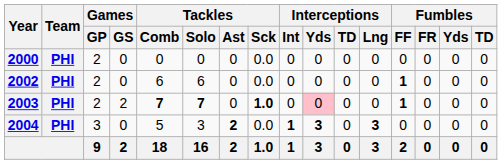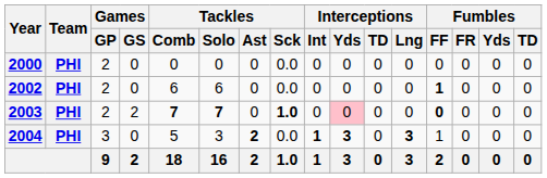 <table class="wikitable" style="text-align:center">
 <tr>
 <th rowspan="2">Year</th>
 <th rowspan="2">Team</th>
 <th colspan="2">Games</th>
 <th colspan="4">Tackles</th>
 <th colspan="4">Interceptions</th>
 <th colspan="4">Fumbles</th>
 </tr>
 <tr>
 <th>GP</th>
 <th>GS</th>
 <th>Comb</th>
 <th>Solo</th>
 <th>Ast</th>
 <th>Sck</th>
 <th>Int</th>
 <th>Yds</th>
 <th>TD</th>
 <th>Lng</th>
 <th>FF</th>
 <th>FR</th>
 <th>Yds</th>
 <th>TD</th>
 </tr>
 <tr>
 <th><a href='#'>2000</a></th>
 <th><a href='#'>PHI</a></th>
 <td>2</td>
 <td>0</td>
 <td>0</td>
 <td>0</td>
 <td>0</td>
 <td>0.0</td>
 <td>0</td>
 <td>0</td>
 <td>0</td>
 <td>0</td>
 <td>0</td>
 <td>0</td>
 <td>0</td>
 <td>0</td>
 </tr>
 <tr>
 <th><a href='#'>2002</a></th>
 <th><a href='#'>PHI</a></th>
 <td>2</td>
 <td>0</td>
 <td>6</td>
 <td>6</td>
 <td>0</td>
 <td>0.0</td>
 <td>0</td>
 <td>0</td>
 <td>0</td>
 <td>0</td>
 <td><strong>1</strong></td>
 <td>0</td>
 <td>0</td>
 <td>0</td>
 </tr>
 <tr>
 <th><a href='#'>2003</a></th>
 <th><a href='#'>PHI</a></th>
 <td>2</td>
 <td>2</td>
 <td><strong>7</strong></td>
 <td><strong>7</strong></td>
 <td>0</td>
 <td><strong>1.0</strong></td>
 <td>0</td>
 <td style="background: pink;">0</td>
 <td>0</td>
 <td>0</td>
-<td><strong>1</strong></td>
+<td><strong>0</strong></td>
 <td>0</td>
 <td>0</td>
 <td>0</td>
 </tr>
 <tr>
 <th><a href='#'>2004</a></th>
 <th><a href='#'>PHI</a></th>
 <td>3</td>
 <td>0</td>
 <td>5</td>
 <td>3</td>
 <td><strong>2</strong></td>
 <td>0.0</td>
 <td><strong>1</strong></td>
 <td><strong>3</strong></td>
 <td>0</td>
 <td><strong>3</strong></td>
-<td>0</td>
+<td>1</td>
 <td>0</td>
 <td>0</td>
 <td>0</td>
 </tr>
 <tr>
 <th colspan="2"></th>
 <th>9</th>
 <th>2</th>
 <th>18</th>
 <th>16</th>
 <th>2</th>
 <th>1.0</th>
 <th>1</th>
 <th>3</th>
 <th>0</th>
 <th>3</th>
 <th>2</th>
 <th>0</th>
 <th>0</th>
 <th>0</th>
 </tr>
 </table>
